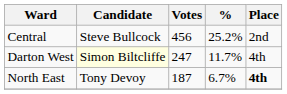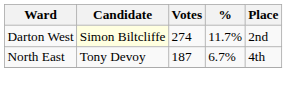 <table class="wikitable">
 <tr>
 <th>Ward</th>
 <th>Candidate</th>
 <th>Votes</th>
 <th>%</th>
 <th>Place</th>
 </tr>
 <tr>
-<td>Central</td>
-<td>Steve Bullcock</td>
-<td>456</td>
-<td>25.2%</td>
-<td>2nd</td>
-</tr>
-<tr>
 <td>Darton West</td>
 <td style="background: lightyellow;">Simon Biltcliffe</td>
-<td>247</td>
+<td>274</td>
 <td>11.7%</td>
-<td>4th</td>
+<td>2nd</td>
 </tr>
 <tr>
 <td>North East</td>
 <td>Tony Devoy</td>
 <td>187</td>
 <td>6.7%</td>
-<td><strong>4th</strong></td>
+<td>4th</td>
 </tr>
 <tr>
 </tr>
 </table>
